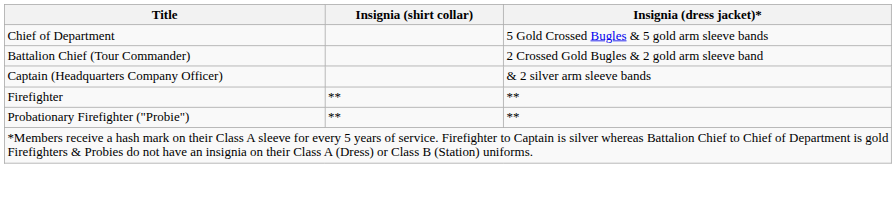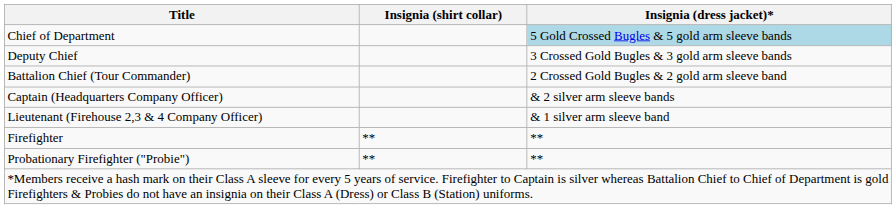 <table class="wikitable">
 <tr>
 <th>Title</th>
 <th>Insignia (shirt collar)</th>
 <th>Insignia (dress jacket)*</th>
 </tr>
 <tr>
 <td>Chief of Department</td>
 <td></td>
-<td>5 Gold Crossed <a href='#'>Bugles</a> & 5 gold arm sleeve bands</td>
+<td style="background: lightblue;">5 Gold Crossed <a href='#'>Bugles</a> & 5 gold arm sleeve bands</td>
+</tr>
+<tr>
+<td>Deputy Chief</td>
+<td></td>
+<td>3 Crossed Gold Bugles & 3 gold arm sleeve bands</td>
 </tr>
 <tr>
 <td>Battalion Chief (Tour Commander)</td>
 <td></td>
 <td>2 Crossed Gold Bugles & 2 gold arm sleeve band</td>
 </tr>
 <tr>
 <td>Captain (Headquarters Company Officer)</td>
 <td></td>
 <td> & 2 silver arm sleeve bands</td>
+</tr>
+<tr>
+<td>Lieutenant (Firehouse 2,3 & 4 Company Officer)</td>
+<td></td>
+<td> & 1 silver arm sleeve band</td>
 </tr>
 <tr>
 <td>Firefighter</td>
 <td>**</td>
 <td>**</td>
 </tr>
 <tr>
 <td>Probationary Firefighter ("Probie")</td>
 <td>**</td>
 <td>**</td>
 </tr>
 <tr>
 <td colspan="3">*Members receive a hash mark on their Class A sleeve for every 5 years of service. Firefighter to Captain is silver whereas Battalion Chief to Chief of Department is gold<br>Firefighters & Probies do not have an insignia on their Class A (Dress) or Class B (Station) uniforms.</td>
 </tr>
 </table>
